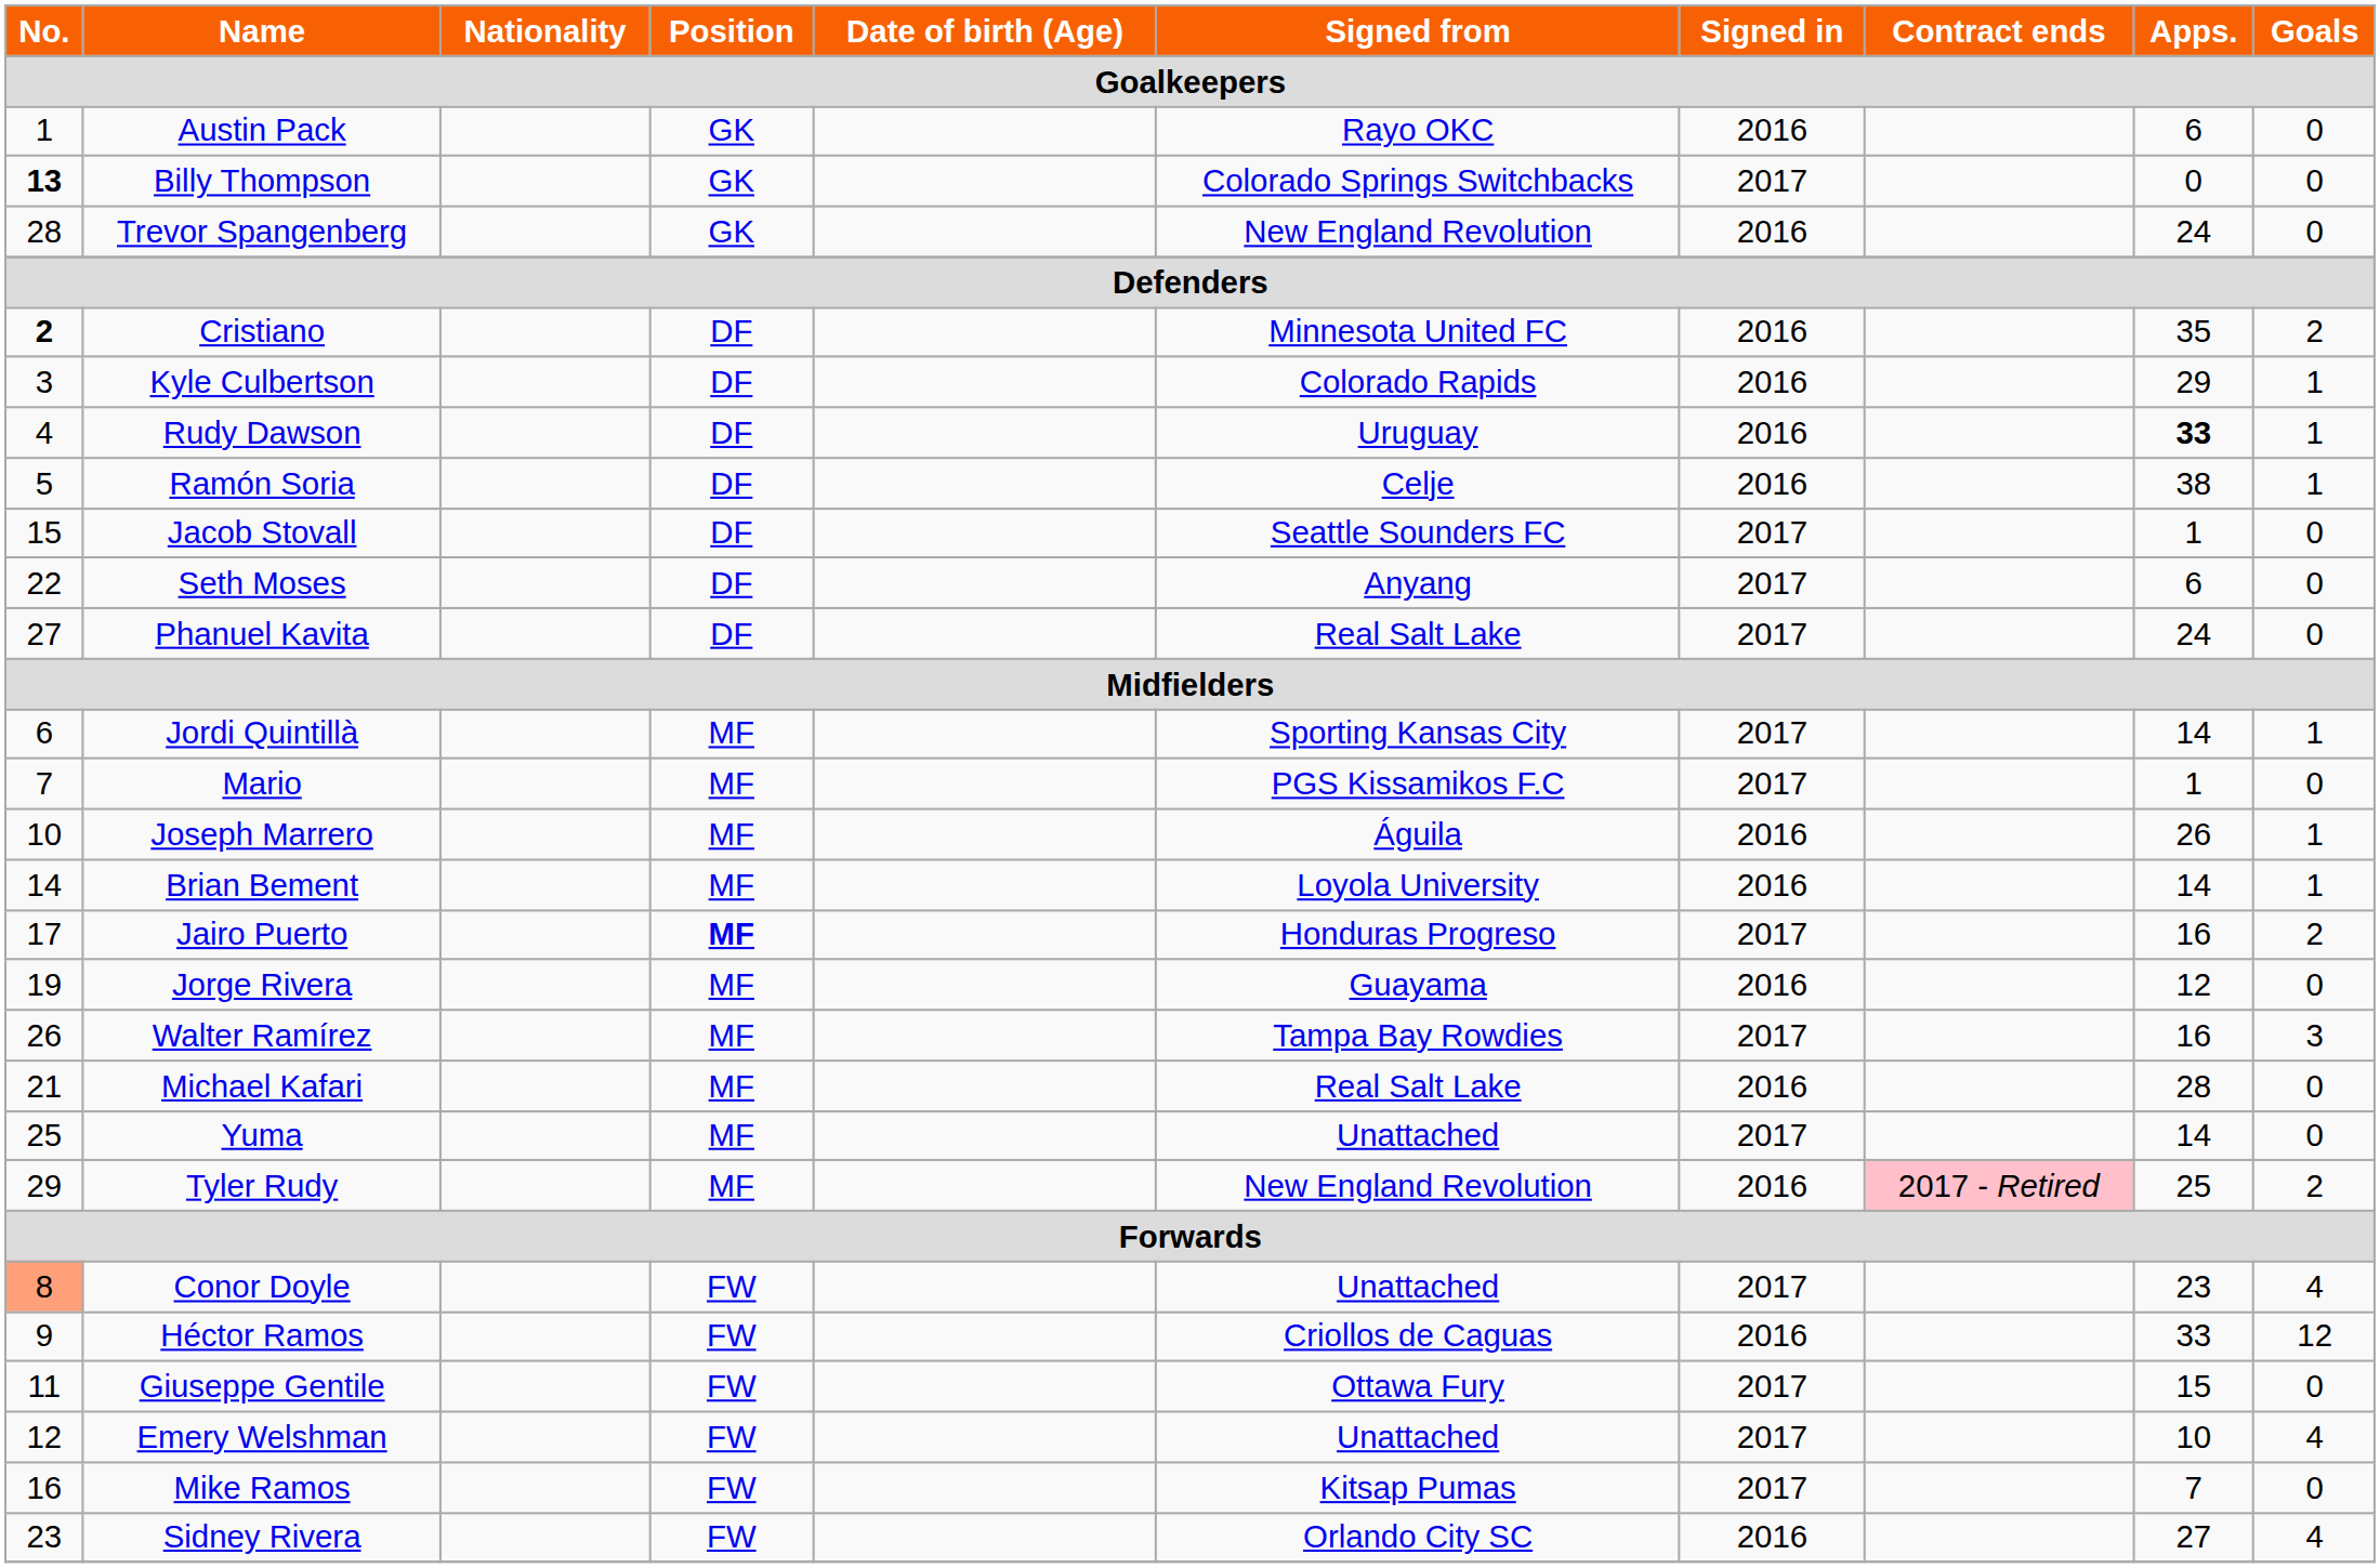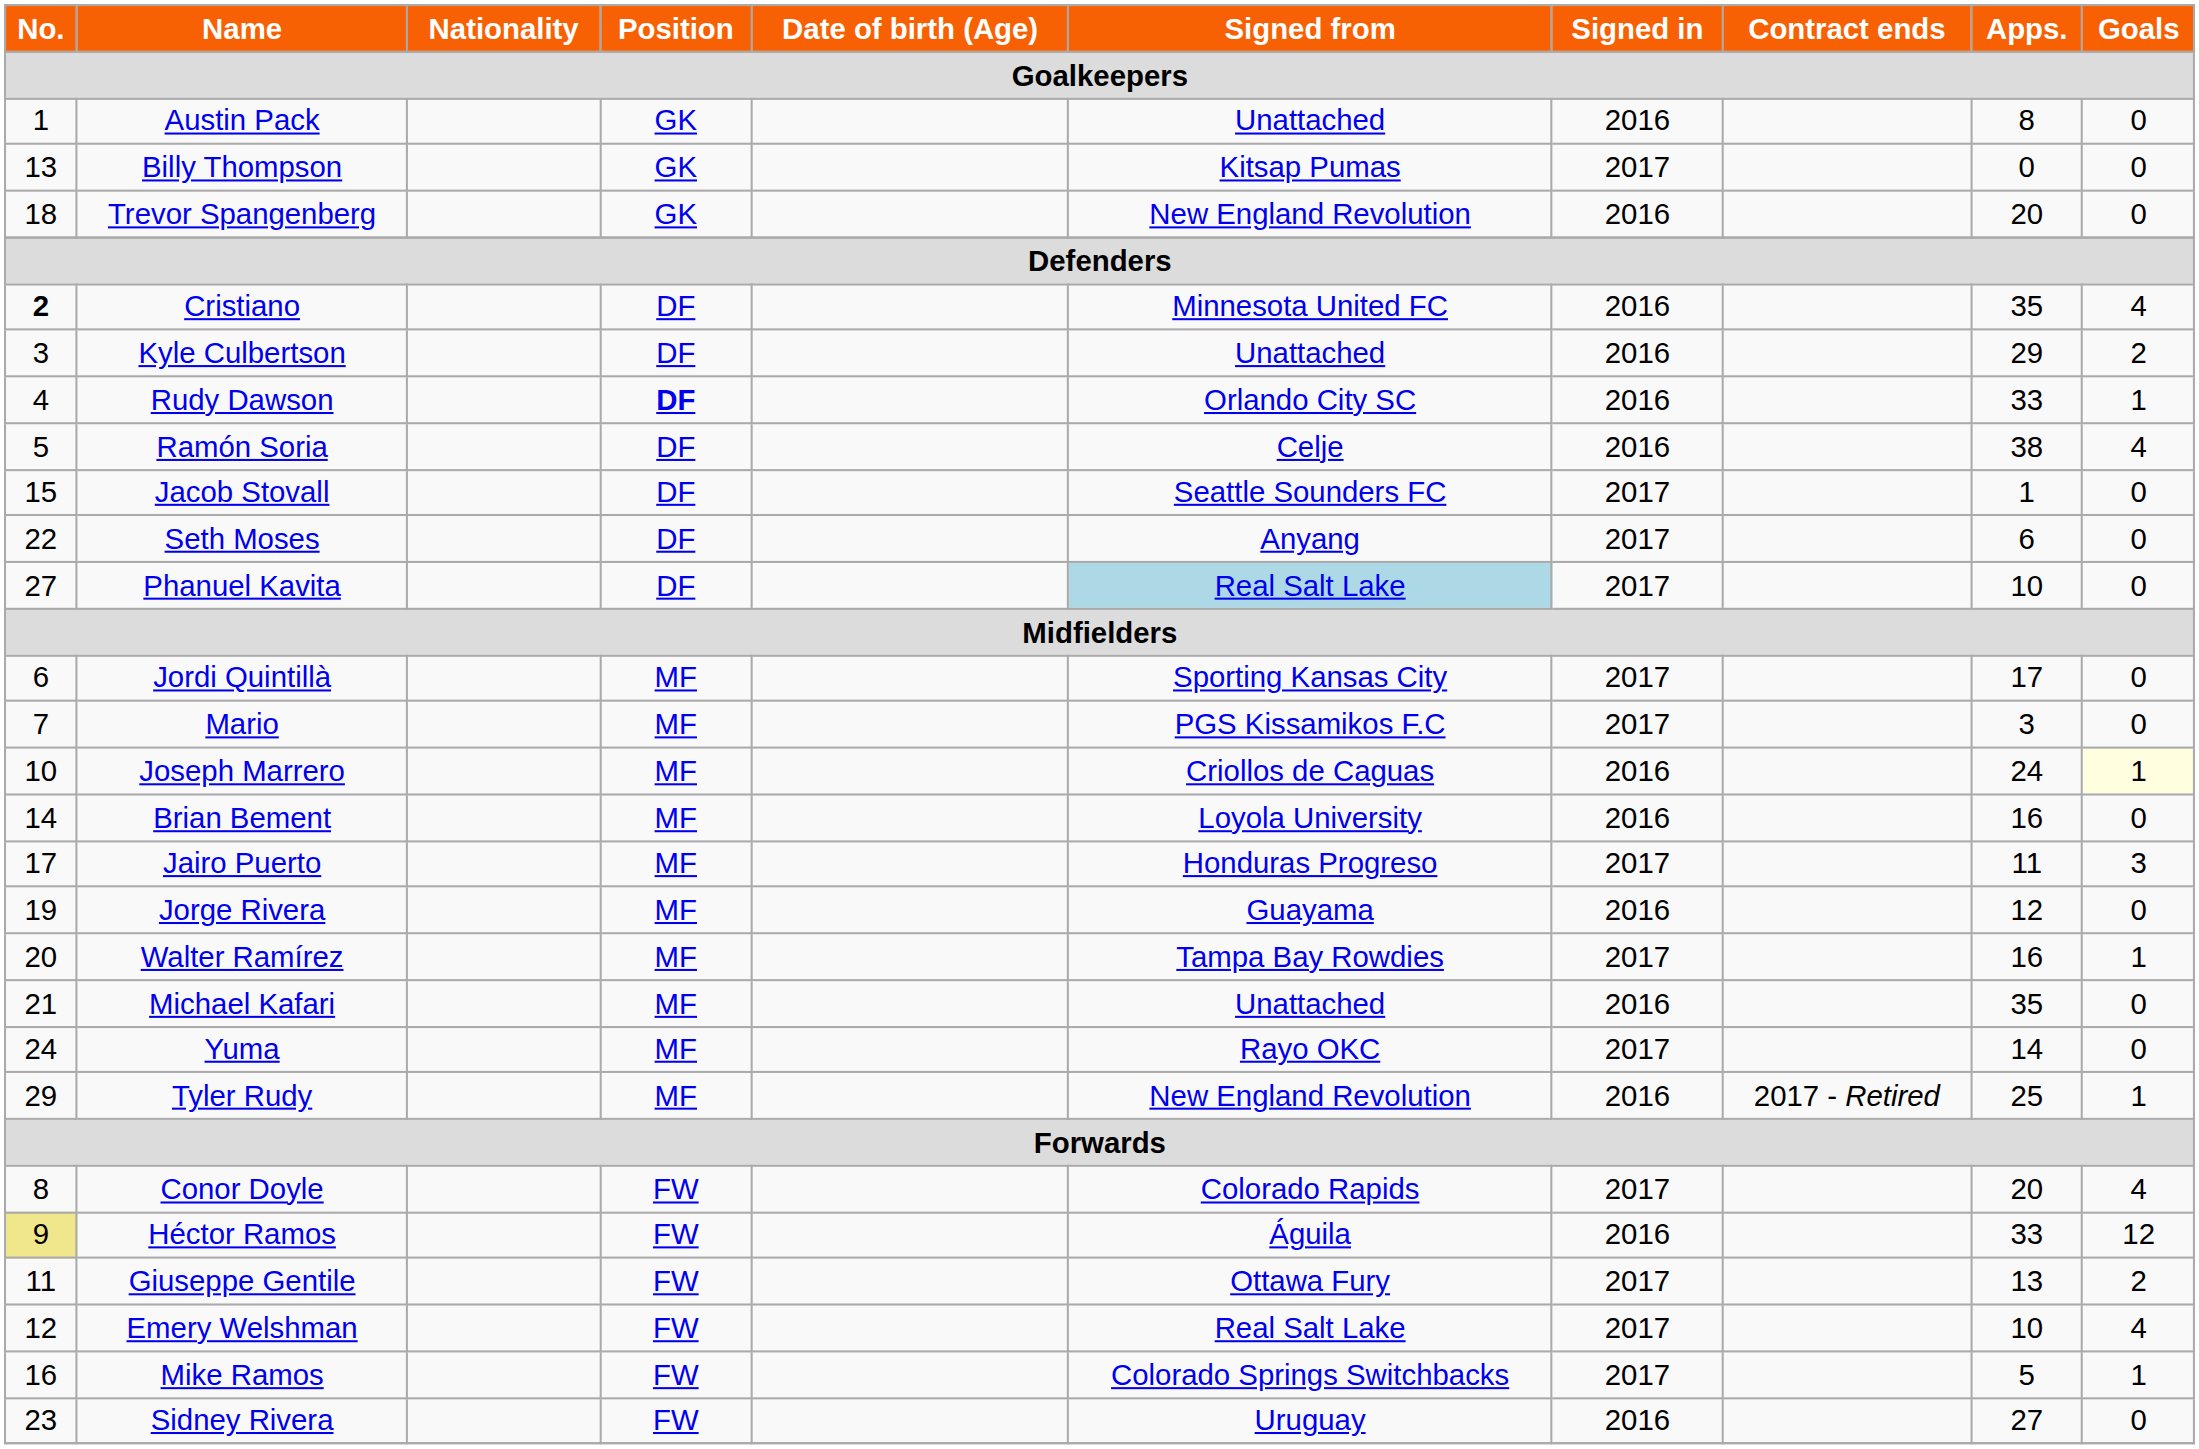 <table class="wikitable"  style="text-align:center; font-size:90%; width:85%;">
 <tr>
 <th style="background:#F86103; color:white; text-align:center;">No.</th>
 <th style="background:#F86103; color:white; text-align:center;">Name</th>
 <th style="background:#F86103; color:white; text-align:center;">Nationality</th>
 <th style="background:#F86103; color:white; text-align:center;">Position</th>
 <th style="background:#F86103; color:white; text-align:center;">Date of birth (Age)</th>
 <th style="background:#F86103; color:white; text-align:center;">Signed from</th>
 <th style="background:#F86103; color:white; text-align:center;">Signed in</th>
 <th style="background:#F86103; color:white; text-align:center;">Contract ends</th>
 <th style="background:#F86103; color:white; text-align:center;">Apps.</th>
 <th style="background:#F86103; color:white; text-align:center;">Goals</th>
 </tr>
 <tr>
 <th colspan="11"  style="background:#dcdcdc; text-align:center;">Goalkeepers</th>
 </tr>
 <tr>
 <td>1</td>
 <td><a href='#'>Austin Pack</a></td>
 <td></td>
 <td><a href='#'>GK</a></td>
 <td></td>
-<td><a href='#'>Rayo OKC</a></td>
+<td><a href='#'>Unattached</a></td>
 <td>2016</td>
 <td></td>
-<td>6</td>
+<td>8</td>
 <td>0</td>
 </tr>
 <tr>
-<td><strong>13</strong></td>
+<td>13</td>
 <td><a href='#'>Billy Thompson</a></td>
 <td></td>
 <td><a href='#'>GK</a></td>
 <td></td>
-<td><a href='#'>Colorado Springs Switchbacks</a></td>
+<td><a href='#'>Kitsap Pumas</a></td>
 <td>2017</td>
 <td></td>
 <td>0</td>
 <td>0</td>
 </tr>
 <tr>
-<td>28</td>
+<td>18</td>
 <td><a href='#'>Trevor Spangenberg</a></td>
 <td></td>
 <td><a href='#'>GK</a></td>
 <td></td>
 <td><a href='#'>New England Revolution</a></td>
 <td>2016</td>
 <td></td>
-<td>24</td>
+<td>20</td>
 <td>0</td>
 </tr>
 <tr>
 </tr>
 <tr>
 <th colspan="11"  style="background:#dcdcdc; text-align:center;">Defenders</th>
 </tr>
 <tr>
 <td><strong>2</strong></td>
 <td><a href='#'>Cristiano</a></td>
 <td></td>
 <td><a href='#'>DF</a></td>
 <td></td>
 <td><a href='#'>Minnesota United FC</a></td>
 <td>2016</td>
 <td></td>
 <td>35</td>
-<td>2</td>
+<td>4</td>
 </tr>
 <tr>
 <td>3</td>
 <td><a href='#'>Kyle Culbertson</a></td>
 <td></td>
 <td><a href='#'>DF</a></td>
 <td></td>
-<td><a href='#'>Colorado Rapids</a></td>
+<td><a href='#'>Unattached</a></td>
 <td>2016</td>
 <td></td>
 <td>29</td>
-<td>1</td>
+<td>2</td>
 </tr>
 <tr>
 <td>4</td>
 <td><a href='#'>Rudy Dawson</a></td>
 <td></td>
-<td><a href='#'>DF</a></td>
+<td><strong><a href='#'>DF</a></strong></td>
 <td></td>
-<td> <a href='#'>Uruguay</a></td>
+<td><a href='#'>Orlando City SC</a></td>
 <td>2016</td>
 <td></td>
-<td><strong>33</strong></td>
+<td>33</td>
 <td>1</td>
 </tr>
 <tr>
 <td>5</td>
 <td><a href='#'>Ramón Soria</a></td>
 <td></td>
 <td><a href='#'>DF</a></td>
 <td></td>
 <td> <a href='#'>Celje</a></td>
 <td>2016</td>
 <td></td>
 <td>38</td>
-<td>1</td>
+<td>4</td>
 </tr>
 <tr>
 <td>15</td>
 <td><a href='#'>Jacob Stovall</a></td>
 <td></td>
 <td><a href='#'>DF</a></td>
 <td></td>
 <td><a href='#'>Seattle Sounders FC</a></td>
 <td>2017</td>
 <td></td>
 <td>1</td>
 <td>0</td>
 </tr>
 <tr>
 <td>22</td>
 <td><a href='#'>Seth Moses</a></td>
 <td></td>
 <td><a href='#'>DF</a></td>
 <td></td>
 <td> <a href='#'>Anyang</a></td>
 <td>2017</td>
 <td></td>
 <td>6</td>
 <td>0</td>
 </tr>
 <tr>
 <td>27</td>
 <td><a href='#'>Phanuel Kavita</a></td>
 <td></td>
 <td><a href='#'>DF</a></td>
 <td></td>
-<td><a href='#'>Real Salt Lake</a></td>
+<td style="background: lightblue;"><a href='#'>Real Salt Lake</a></td>
 <td>2017</td>
 <td></td>
-<td>24</td>
+<td>10</td>
 <td>0</td>
 </tr>
 <tr>
 <th colspan="11"  style="background:#dcdcdc; text-align:center;">Midfielders</th>
 </tr>
 <tr>
 <td>6</td>
 <td><a href='#'>Jordi Quintillà</a></td>
 <td></td>
 <td><a href='#'>MF</a></td>
 <td></td>
 <td><a href='#'>Sporting Kansas City</a></td>
 <td>2017</td>
 <td></td>
-<td>14</td>
-<td>1</td>
+<td>17</td>
+<td>0</td>
 </tr>
 <tr>
 <td>7</td>
 <td><a href='#'>Mario</a></td>
 <td></td>
 <td><a href='#'>MF</a></td>
 <td></td>
 <td> <a href='#'>PGS Kissamikos F.C</a></td>
 <td>2017</td>
 <td></td>
-<td>1</td>
+<td>3</td>
 <td>0</td>
 </tr>
 <tr>
 <td>10</td>
 <td><a href='#'>Joseph Marrero</a></td>
 <td></td>
 <td><a href='#'>MF</a></td>
 <td></td>
-<td> <a href='#'>Águila</a></td>
+<td> <a href='#'>Criollos de Caguas</a></td>
 <td>2016</td>
 <td></td>
-<td>26</td>
-<td>1</td>
+<td>24</td>
+<td style="background: lightyellow;">1</td>
 </tr>
 <tr>
 <td>14</td>
 <td><a href='#'>Brian Bement</a></td>
 <td></td>
 <td><a href='#'>MF</a></td>
 <td></td>
 <td> <a href='#'>Loyola University</a></td>
 <td>2016</td>
 <td></td>
-<td>14</td>
-<td>1</td>
+<td>16</td>
+<td>0</td>
 </tr>
 <tr>
 <td>17</td>
 <td><a href='#'>Jairo Puerto</a></td>
 <td></td>
-<td><strong><a href='#'>MF</a></strong></td>
+<td><a href='#'>MF</a></td>
 <td></td>
 <td> <a href='#'>Honduras Progreso</a></td>
 <td>2017</td>
 <td></td>
-<td>16</td>
-<td>2</td>
+<td>11</td>
+<td>3</td>
 </tr>
 <tr>
 <td>19</td>
 <td><a href='#'>Jorge Rivera</a></td>
 <td></td>
 <td><a href='#'>MF</a></td>
 <td></td>
 <td> <a href='#'>Guayama</a></td>
 <td>2016</td>
 <td></td>
 <td>12</td>
 <td>0</td>
 </tr>
 <tr>
-<td>26</td>
+<td>20</td>
 <td><a href='#'>Walter Ramírez</a></td>
 <td></td>
 <td><a href='#'>MF</a></td>
 <td></td>
 <td><a href='#'>Tampa Bay Rowdies</a></td>
 <td>2017</td>
 <td></td>
 <td>16</td>
-<td>3</td>
+<td>1</td>
 </tr>
 <tr>
 <td>21</td>
 <td><a href='#'>Michael Kafari</a></td>
 <td></td>
 <td><a href='#'>MF</a></td>
 <td></td>
-<td><a href='#'>Real Salt Lake</a></td>
+<td><a href='#'>Unattached</a></td>
 <td>2016</td>
 <td></td>
-<td>28</td>
+<td>35</td>
 <td>0</td>
 </tr>
 <tr>
-<td>25</td>
+<td>24</td>
 <td><a href='#'>Yuma</a></td>
 <td></td>
 <td><a href='#'>MF</a></td>
 <td></td>
-<td><a href='#'>Unattached</a></td>
+<td><a href='#'>Rayo OKC</a></td>
 <td>2017</td>
 <td></td>
 <td>14</td>
 <td>0</td>
 </tr>
 <tr>
 <td>29</td>
 <td><a href='#'>Tyler Rudy</a></td>
 <td></td>
 <td><a href='#'>MF</a></td>
 <td></td>
 <td><a href='#'>New England Revolution</a></td>
 <td>2016</td>
-<td style="background: pink;">2017 - <em>Retired</em></td>
+<td>2017 - <em>Retired</em></td>
 <td>25</td>
-<td>2</td>
+<td>1</td>
 </tr>
 <tr>
 <th colspan="11" style="background:#dcdcdc; text-align:center;">Forwards</th>
 </tr>
 <tr>
-<td style="background: lightsalmon;">8</td>
+<td>8</td>
 <td><a href='#'>Conor Doyle</a></td>
 <td></td>
 <td><a href='#'>FW</a></td>
 <td></td>
-<td><a href='#'>Unattached</a></td>
+<td><a href='#'>Colorado Rapids</a></td>
 <td>2017</td>
 <td></td>
-<td>23</td>
+<td>20</td>
 <td>4</td>
 </tr>
 <tr>
-<td>9</td>
+<td style="background: khaki;">9</td>
 <td><a href='#'>Héctor Ramos</a></td>
 <td></td>
 <td><a href='#'>FW</a></td>
 <td></td>
-<td> <a href='#'>Criollos de Caguas</a></td>
+<td> <a href='#'>Águila</a></td>
 <td>2016</td>
 <td></td>
 <td>33</td>
 <td>12</td>
 </tr>
 <tr>
 <td>11</td>
 <td><a href='#'>Giuseppe Gentile</a></td>
 <td></td>
 <td><a href='#'>FW</a></td>
 <td></td>
 <td> <a href='#'>Ottawa Fury</a></td>
 <td>2017</td>
 <td></td>
-<td>15</td>
-<td>0</td>
+<td>13</td>
+<td>2</td>
 </tr>
 <tr>
 <td>12</td>
 <td><a href='#'>Emery Welshman</a></td>
 <td></td>
 <td><a href='#'>FW</a></td>
 <td></td>
-<td><a href='#'>Unattached</a></td>
+<td><a href='#'>Real Salt Lake</a></td>
 <td>2017</td>
 <td></td>
 <td>10</td>
 <td>4</td>
 </tr>
 <tr>
 <td>16</td>
 <td><a href='#'>Mike Ramos</a></td>
 <td></td>
 <td><a href='#'>FW</a></td>
 <td></td>
-<td><a href='#'>Kitsap Pumas</a></td>
+<td><a href='#'>Colorado Springs Switchbacks</a></td>
 <td>2017</td>
 <td></td>
-<td>7</td>
-<td>0</td>
+<td>5</td>
+<td>1</td>
 </tr>
 <tr>
 <td>23</td>
 <td><a href='#'>Sidney Rivera</a></td>
 <td></td>
 <td><a href='#'>FW</a></td>
 <td></td>
-<td><a href='#'>Orlando City SC</a></td>
+<td> <a href='#'>Uruguay</a></td>
 <td>2016</td>
 <td></td>
 <td>27</td>
-<td>4</td>
+<td>0</td>
 </tr>
 <tr>
 </tr>
 </table>
